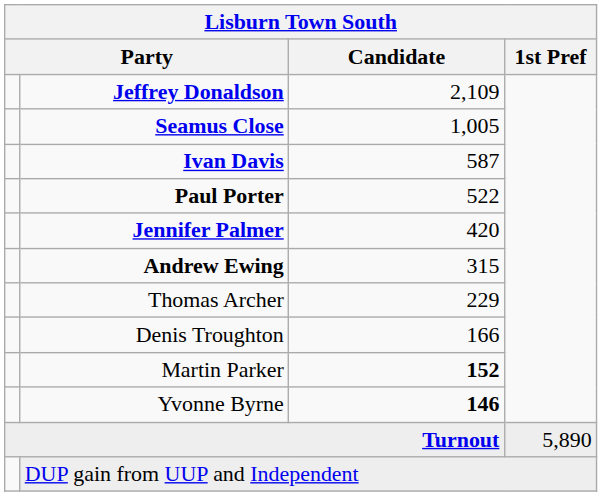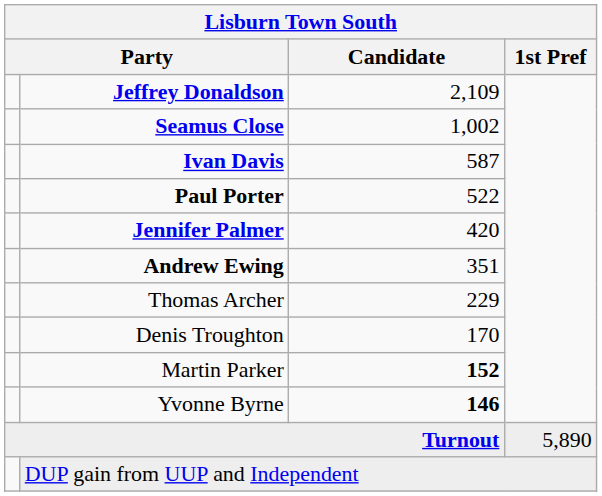 <table class="wikitable">
 <tr>
 <th colspan="4" align="center"><a href='#'>Lisburn Town South</a></th>
 </tr>
 <tr>
 <th colspan="2" align="center" width=200>Party</th>
 <th width=150>Candidate</th>
 <th width=60>1st Pref</th>
 </tr>
 <tr>
 <td></td>
 <td align="right"><strong><a href='#'>Jeffrey Donaldson</a></strong></td>
 <td align="right">2,109</td>
 </tr>
 <tr>
 <td></td>
 <td align="right"><strong><a href='#'>Seamus Close</a></strong></td>
-<td align="right">1,005</td>
+<td align="right">1,002</td>
 </tr>
 <tr>
 <td></td>
 <td align="right"><strong><a href='#'>Ivan Davis</a></strong></td>
 <td align="right">587</td>
 </tr>
 <tr>
 <td></td>
 <td align="right"><strong>Paul Porter</strong></td>
 <td align="right">522</td>
 </tr>
 <tr>
 <td></td>
 <td align="right"><strong><a href='#'>Jennifer Palmer</a></strong></td>
 <td align="right">420</td>
 </tr>
 <tr>
 <td></td>
 <td align="right"><strong>Andrew Ewing</strong></td>
-<td align="right">315</td>
+<td align="right">351</td>
 </tr>
 <tr>
 <td></td>
 <td align="right">Thomas Archer</td>
 <td align="right">229</td>
 </tr>
 <tr>
 <td></td>
 <td align="right">Denis Troughton</td>
-<td align="right">166</td>
+<td align="right">170</td>
 </tr>
 <tr>
 <td></td>
 <td align="right">Martin Parker</td>
 <td align="right"><strong>152</strong></td>
 </tr>
 <tr>
 <td></td>
 <td align="right">Yvonne Byrne</td>
 <td align="right"><strong>146</strong></td>
 </tr>
 <tr bgcolor="EEEEEE">
 <td colspan=3 align="right"><strong><a href='#'>Turnout</a></strong></td>
 <td align="right">5,890</td>
 </tr>
 <tr>
 <td bgcolor=></td>
 <td colspan=3 bgcolor="EEEEEE"><a href='#'>DUP</a> gain from <a href='#'>UUP</a> and <a href='#'>Independent</a></td>
 </tr>
 </table>
